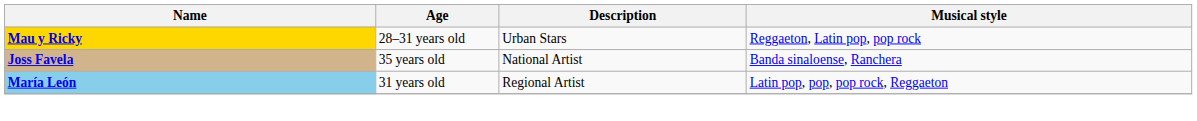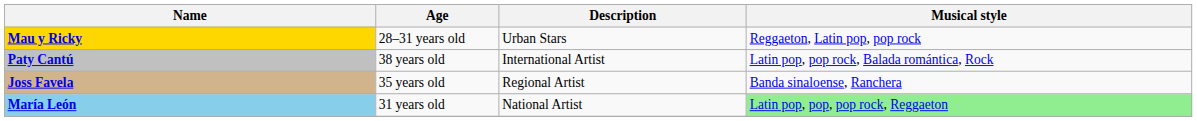 <table class="wikitable" style="font-size:90%; width:100%">
 <tr>
 <th width="15%">Name</th>
 <th width="05%">Age</th>
 <th width="10%">Description</th>
 <th width="18%">Musical style</th>
 </tr>
 <tr>
 <td style="background:gold"><strong><a href='#'>Mau y Ricky</a></strong></td>
 <td>28–31 years old</td>
 <td>Urban Stars</td>
 <td><a href='#'>Reggaeton</a>, <a href='#'>Latin pop</a>, <a href='#'>pop rock</a></td>
 </tr>
 <tr>
+<td style="background:silver"><strong><a href='#'>Paty Cantú</a></strong></td>
+<td>38 years old</td>
+<td>International Artist</td>
+<td><a href='#'>Latin pop</a>, <a href='#'>pop rock</a>, <a href='#'>Balada romántica</a>, <a href='#'>Rock</a></td>
+</tr>
+<tr>
 <td style="background:tan"><strong><a href='#'>Joss Favela</a></strong></td>
 <td>35 years old</td>
-<td>National Artist</td>
+<td>Regional Artist</td>
 <td><a href='#'>Banda sinaloense</a>, <a href='#'>Ranchera</a></td>
 </tr>
 <tr>
 <td style="background:skyblue"><strong><a href='#'>María León</a></strong></td>
 <td>31 years old</td>
-<td>Regional Artist</td>
-<td><a href='#'>Latin pop</a>, <a href='#'>pop</a>, <a href='#'>pop rock</a>, <a href='#'>Reggaeton</a></td>
+<td>National Artist</td>
+<td style="background: lightgreen;"><a href='#'>Latin pop</a>, <a href='#'>pop</a>, <a href='#'>pop rock</a>, <a href='#'>Reggaeton</a></td>
 </tr>
 <tr>
 </tr>
 </table>
